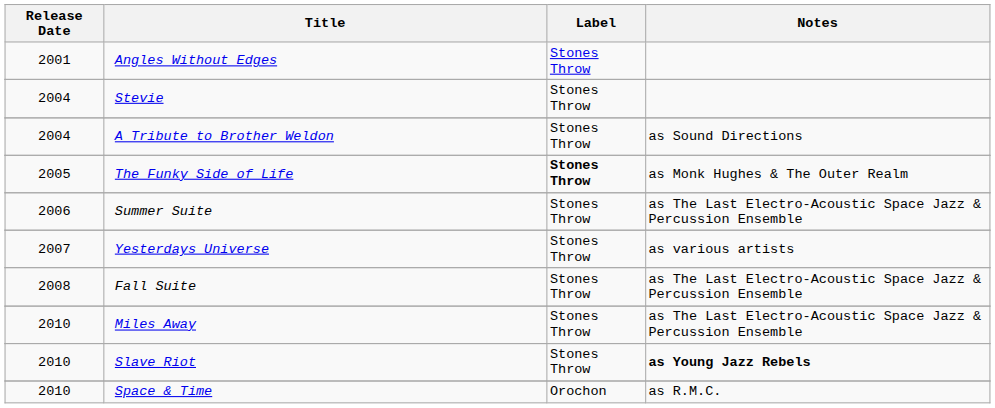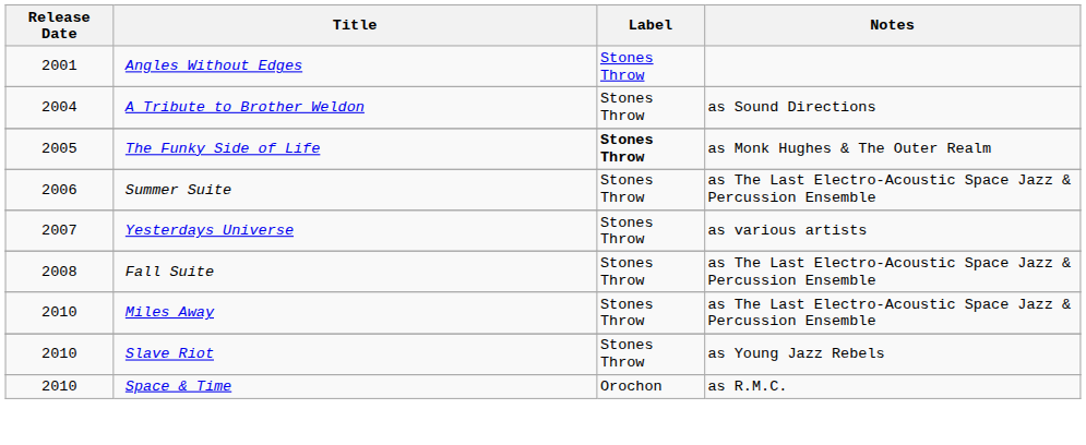 <table class="wikitable" width="75%" style="margin-left:1em">
 <tr>
 <th width="10%">Release Date</th>
 <th width="45%">Title</th>
 <th width="10%">Label</th>
 <th>Notes</th>
 </tr>
 <tr>
 <td style="text-align:center;">2001</td>
 <td> <em><a href='#'>Angles Without Edges</a></em></td>
 <td><a href='#'>Stones Throw</a></td>
 <td></td>
 </tr>
 <tr>
-</tr>
-<tr>
-<td style="text-align:center;">2004</td>
-<td> <em><a href='#'>Stevie</a></em></td>
-<td>Stones Throw</td>
-<td></td>
 </tr>
 <tr>
 </tr>
 <tr>
 <td style="text-align:center;">2004</td>
 <td> <em><a href='#'>A Tribute to Brother Weldon</a></em></td>
 <td>Stones Throw</td>
 <td>as Sound Directions</td>
 </tr>
 <tr>
 </tr>
 <tr>
 <td style="text-align:center;">2005</td>
 <td> <em><a href='#'>The Funky Side of Life</a></em></td>
 <td><strong>Stones Throw</strong></td>
 <td>as Monk Hughes & The Outer Realm</td>
 </tr>
 <tr>
 </tr>
 <tr>
 <td style="text-align:center;">2006</td>
 <td> <em>Summer Suite</em></td>
 <td>Stones Throw</td>
 <td>as The Last Electro-Acoustic Space Jazz & Percussion Ensemble</td>
 </tr>
 <tr>
 </tr>
 <tr>
 <td style="text-align:center;">2007</td>
 <td> <em><a href='#'>Yesterdays Universe</a></em></td>
 <td>Stones Throw</td>
 <td>as various artists</td>
 </tr>
 <tr>
 </tr>
 <tr>
 <td style="text-align:center;">2008</td>
 <td> <em>Fall Suite</em></td>
 <td>Stones Throw</td>
 <td>as The Last Electro-Acoustic Space Jazz & Percussion Ensemble</td>
 </tr>
 <tr>
 </tr>
 <tr>
 <td style="text-align:center;">2010</td>
 <td> <em><a href='#'>Miles Away</a></em></td>
 <td>Stones Throw</td>
 <td>as The Last Electro-Acoustic Space Jazz & Percussion Ensemble</td>
 </tr>
 <tr>
 </tr>
 <tr>
 <td style="text-align:center;">2010</td>
 <td> <em><a href='#'>Slave Riot</a></em></td>
 <td>Stones Throw</td>
-<td><strong>as Young Jazz Rebels</strong></td>
+<td>as Young Jazz Rebels</td>
 </tr>
 <tr>
 </tr>
 <tr>
 <td style="text-align:center;">2010</td>
 <td> <em><a href='#'>Space & Time</a></em></td>
 <td>Orochon</td>
 <td>as R.M.C.</td>
 </tr>
 </table>
